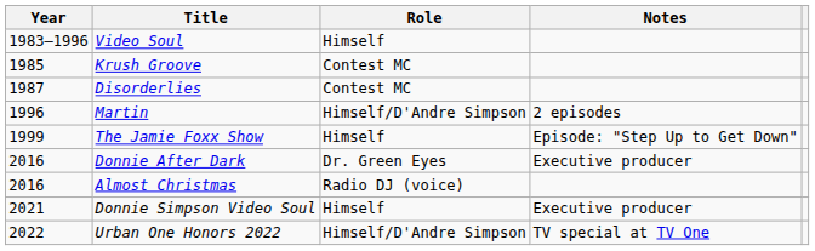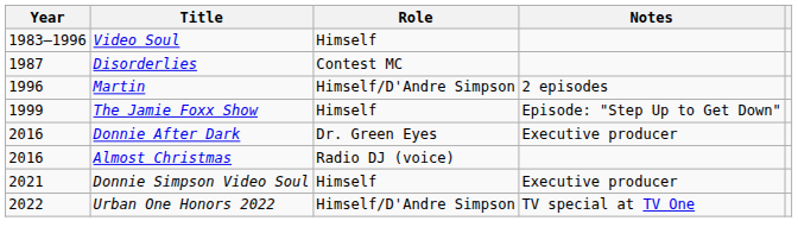 <table class="wikitable">
 <tr>
 <th>Year</th>
 <th>Title</th>
 <th>Role</th>
 <th>Notes</th>
 <th></th>
 </tr>
 <tr>
 <td>1983–1996</td>
 <td><em><a href='#'>Video Soul</a></em></td>
 <td>Himself</td>
-<td></td>
-<td></td>
-</tr>
-<tr>
-<td>1985</td>
-<td><a href='#'><em>Krush Groove</em></a></td>
-<td>Contest MC</td>
 <td></td>
 <td></td>
 </tr>
 <tr>
 <td>1987</td>
 <td><em><a href='#'>Disorderlies</a></em></td>
 <td>Contest MC</td>
 <td></td>
 <td></td>
 </tr>
 <tr>
 <td>1996</td>
 <td><em><a href='#'>Martin</a></em></td>
 <td>Himself/D'Andre Simpson</td>
 <td>2 episodes</td>
 <td></td>
 </tr>
 <tr>
 <td>1999</td>
 <td><em><a href='#'>The Jamie Foxx Show</a></em></td>
 <td>Himself</td>
 <td>Episode: "Step Up to Get Down"</td>
 <td></td>
 </tr>
 <tr>
 <td>2016</td>
 <td><em><a href='#'>Donnie After Dark</a></em></td>
 <td>Dr. Green Eyes</td>
 <td>Executive producer</td>
 <td></td>
 </tr>
 <tr>
 <td>2016</td>
 <td><em><a href='#'>Almost Christmas</a></em></td>
 <td>Radio DJ (voice)</td>
 <td></td>
 <td></td>
 </tr>
 <tr>
 <td>2021</td>
 <td><em>Donnie Simpson Video Soul</em></td>
 <td>Himself</td>
 <td>Executive producer</td>
 <td></td>
 </tr>
 <tr>
 <td>2022</td>
 <td><em>Urban One Honors 2022</em></td>
 <td>Himself/D'Andre Simpson</td>
 <td>TV special at <a href='#'>TV One</a></td>
 <td></td>
 </tr>
 </table>
